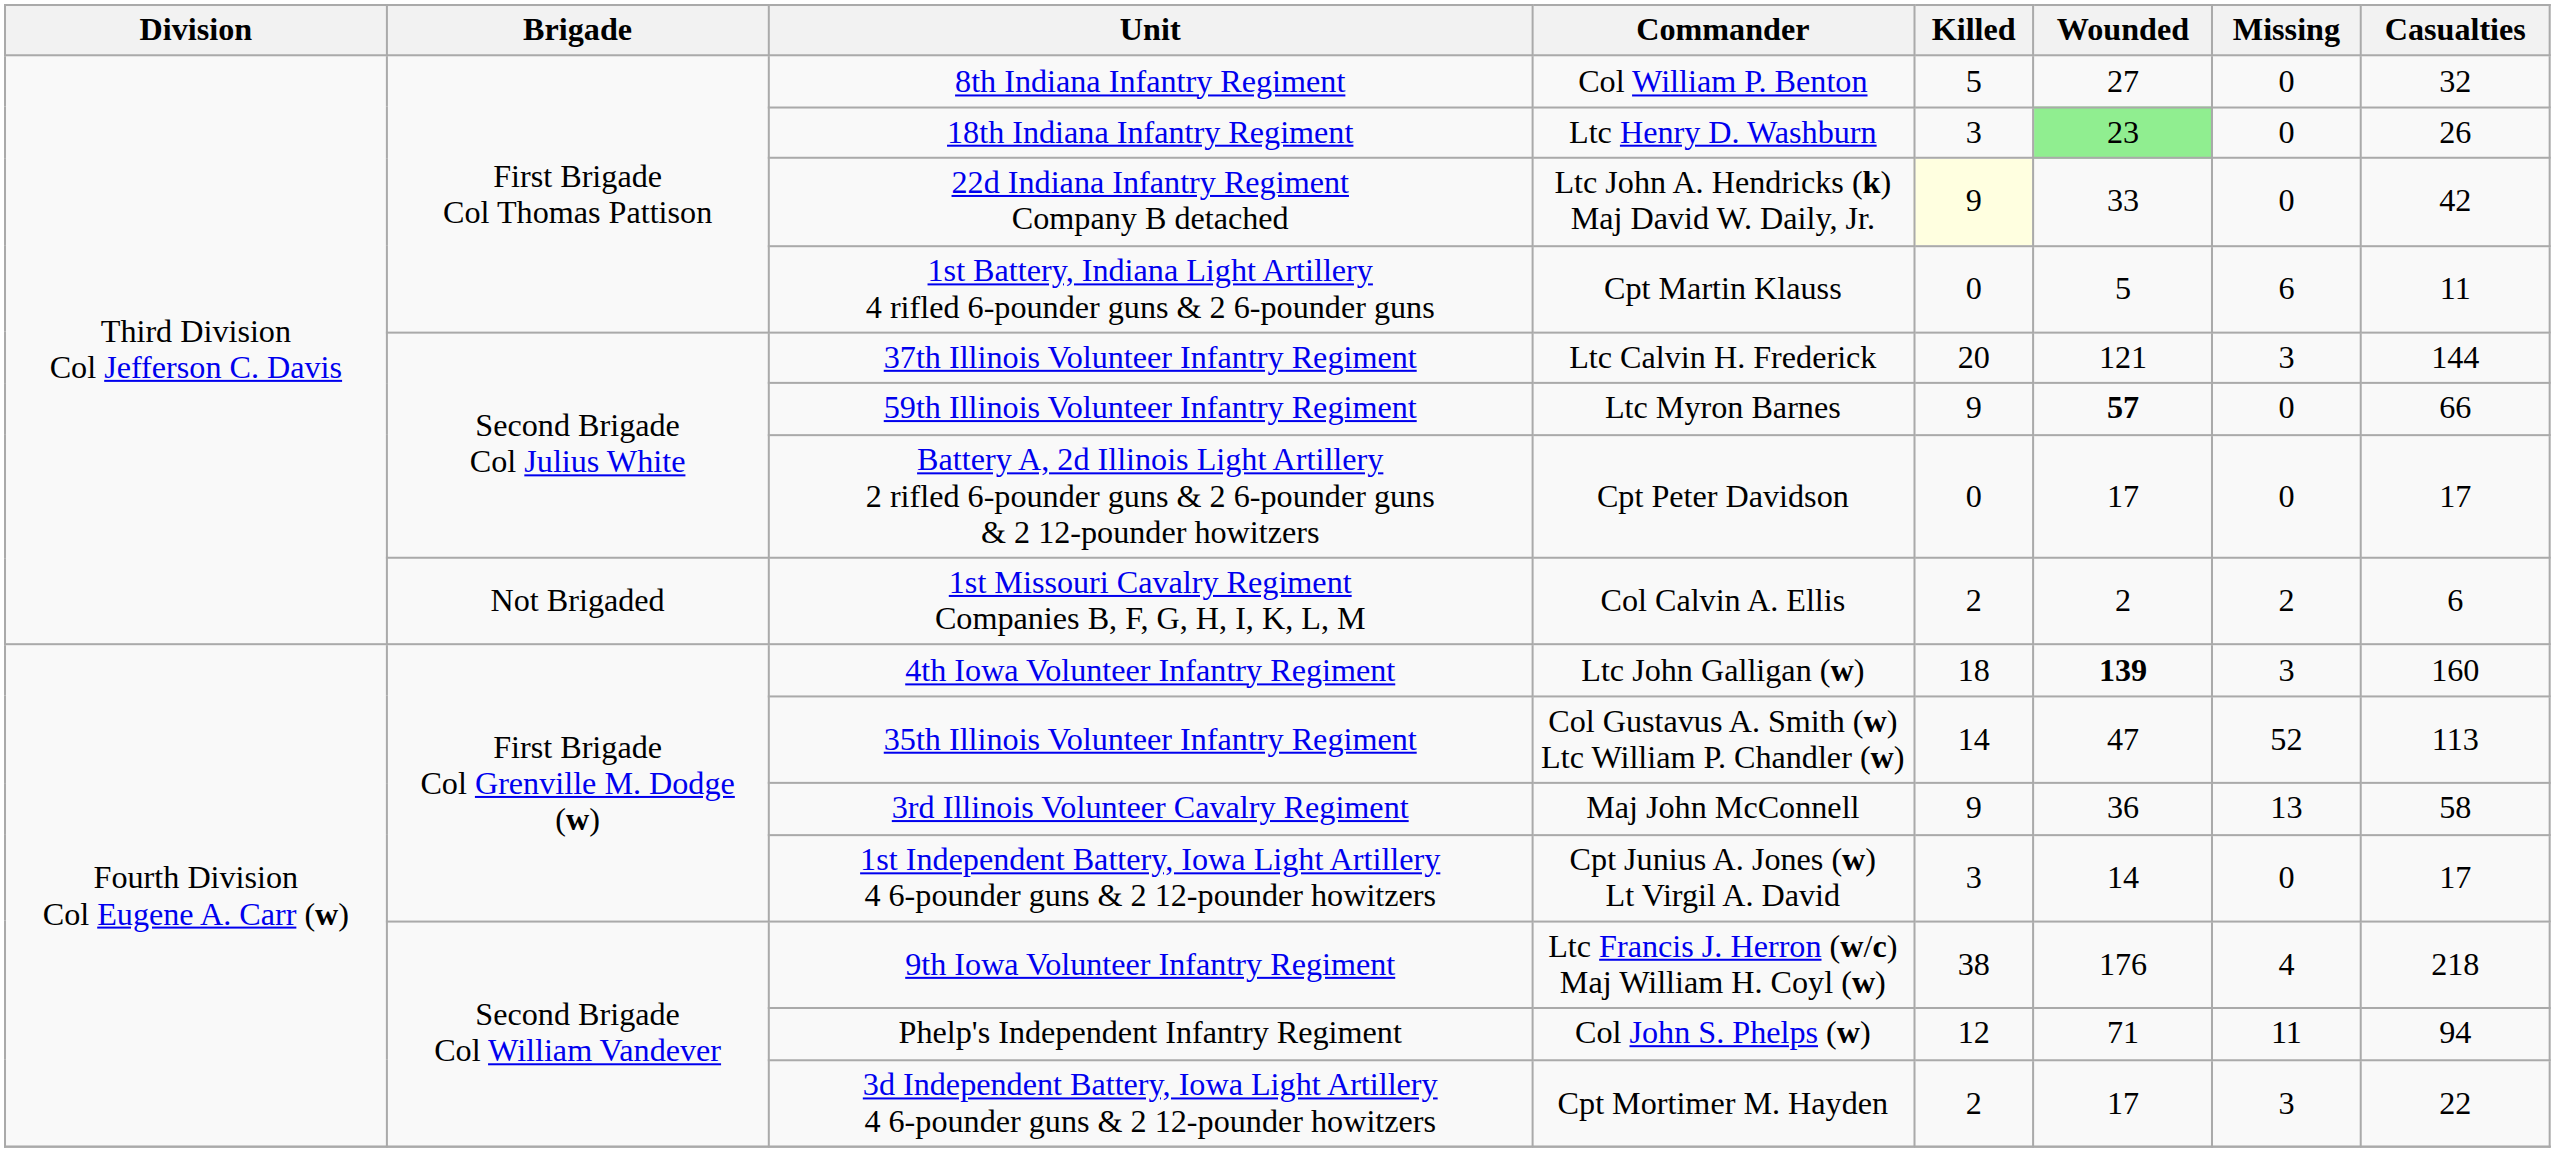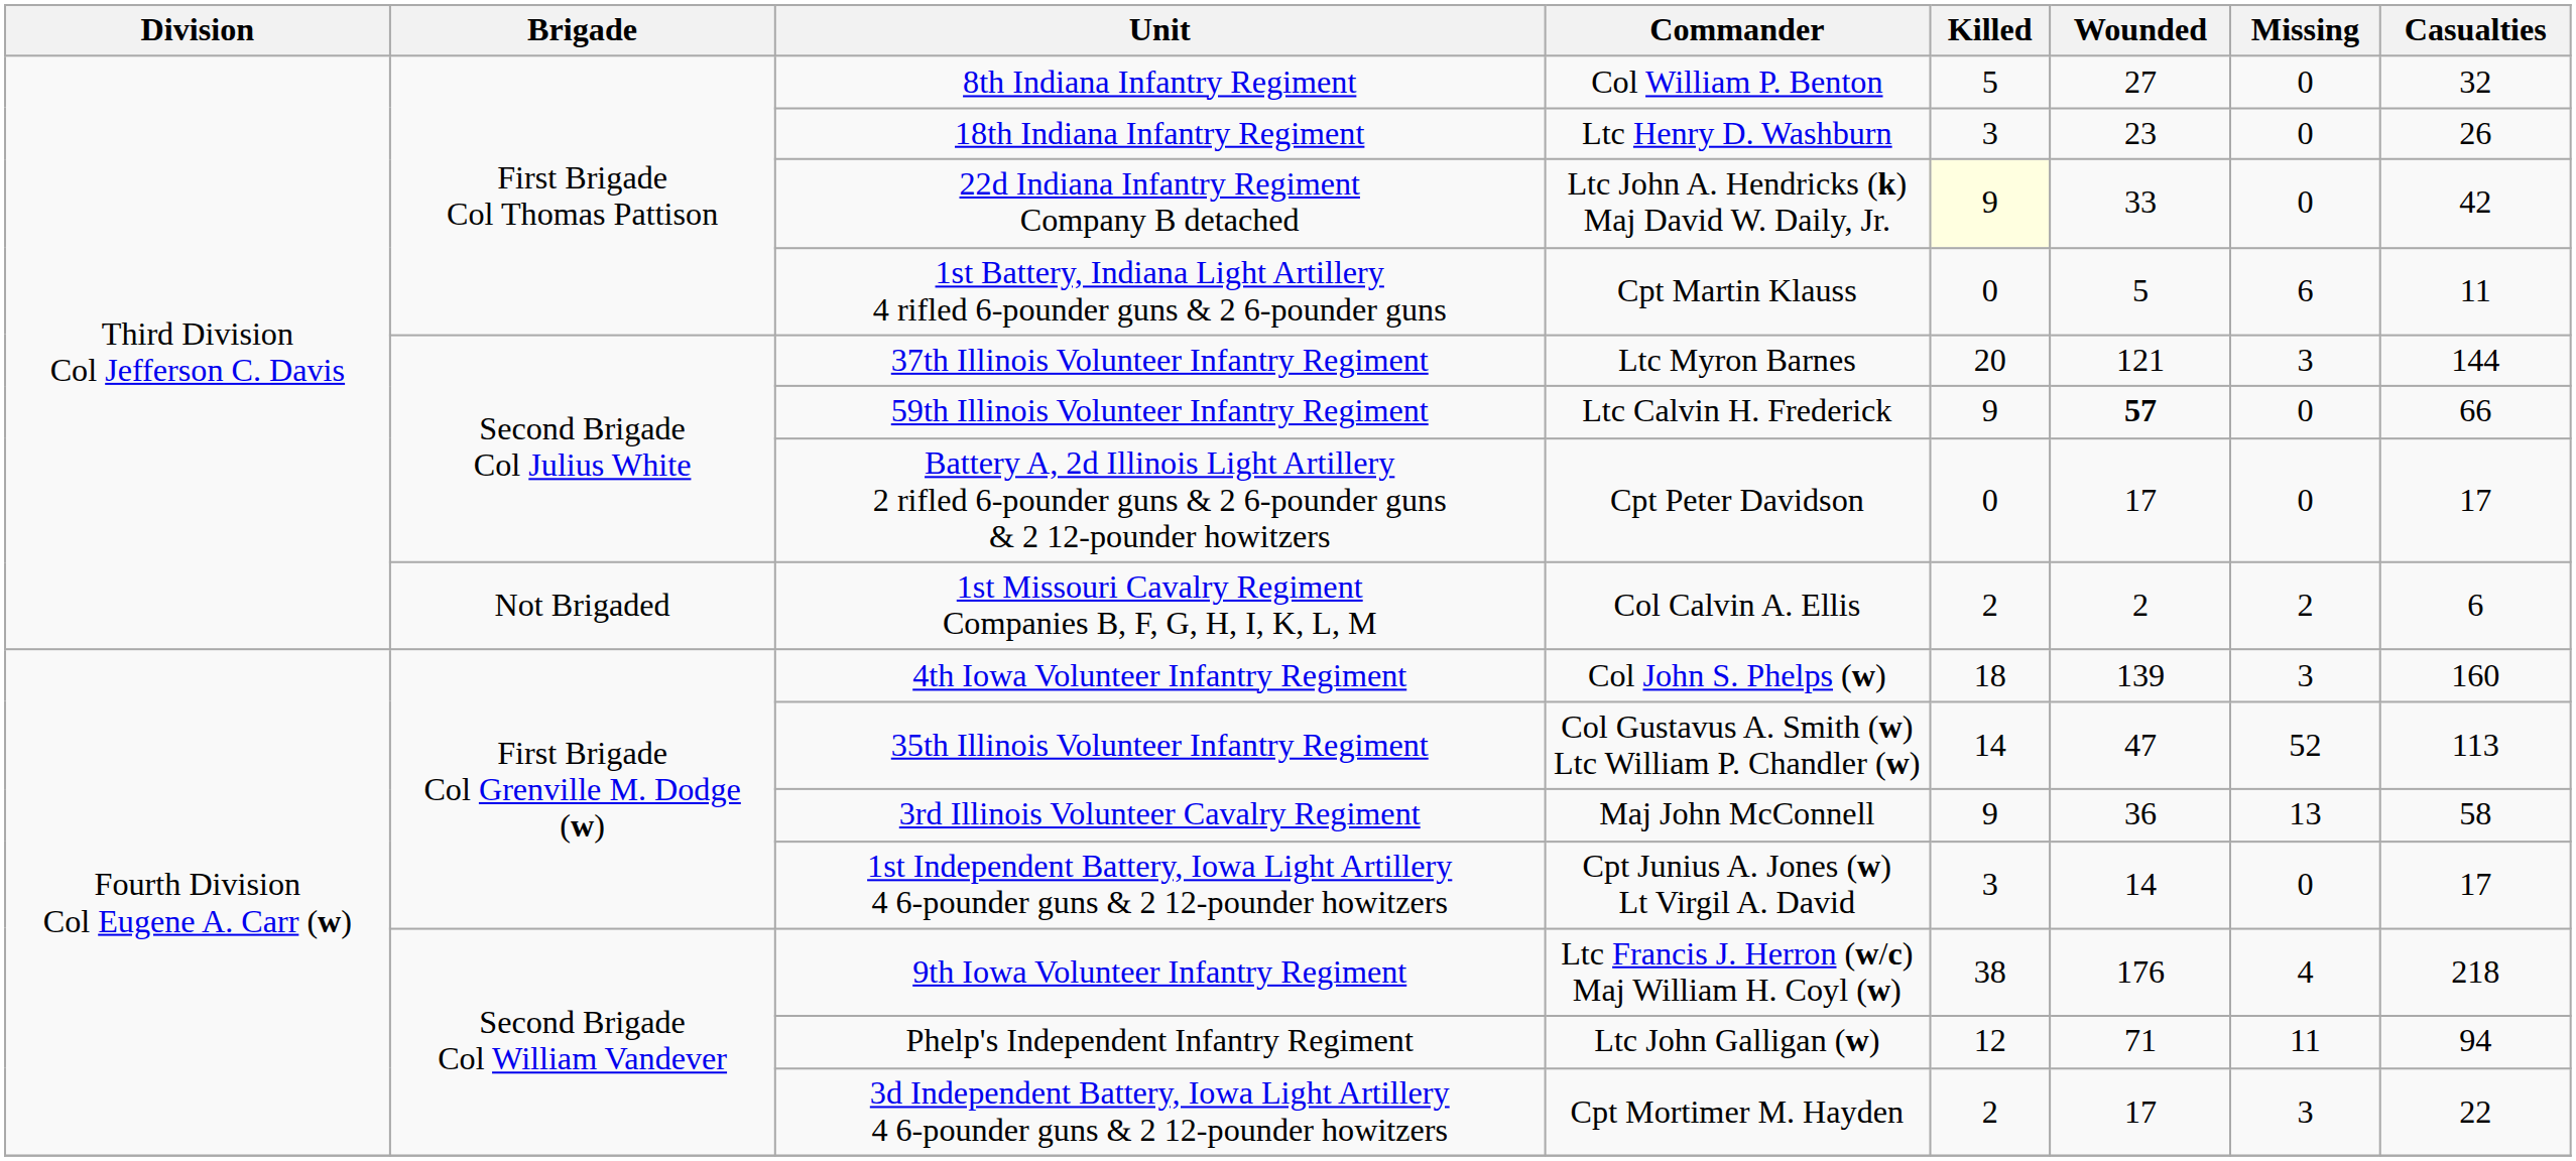 <table class="wikitable" style="text-align:center; width:80%;">
 <tr>
 <th width=15%>Division</th>
 <th width=15%>Brigade</th>
 <th width=30%>Unit</th>
 <th width=15%>Commander</th>
 <th>Killed</th>
 <th>Wounded</th>
 <th>Missing</th>
 <th>Casualties</th>
 </tr>
 <tr>
 <td rowspan=8>Third Division<br>Col <a href='#'>Jefferson C. Davis</a></td>
 <td rowspan=4>First Brigade<br>Col Thomas Pattison</td>
 <td><a href='#'>8th Indiana Infantry Regiment</a></td>
 <td>Col <a href='#'>William P. Benton</a></td>
 <td>5</td>
 <td>27</td>
 <td>0</td>
 <td>32</td>
 </tr>
 <tr>
 <td><a href='#'>18th Indiana Infantry Regiment</a></td>
 <td>Ltc <a href='#'>Henry D. Washburn</a></td>
 <td>3</td>
-<td style="background: lightgreen;">23</td>
+<td>23</td>
 <td>0</td>
 <td>26</td>
 </tr>
 <tr>
 <td><a href='#'>22d Indiana Infantry Regiment</a><br>Company B detached</td>
 <td>Ltc John A. Hendricks (<strong>k</strong>)<br>Maj David W. Daily, Jr.</td>
 <td style="background: lightyellow;">9</td>
 <td>33</td>
 <td>0</td>
 <td>42</td>
 </tr>
 <tr>
 <td><a href='#'>1st Battery, Indiana Light Artillery</a><br>4 rifled 6-pounder guns & 2 6-pounder guns</td>
 <td>Cpt Martin Klauss</td>
 <td>0</td>
 <td>5</td>
 <td>6</td>
 <td>11</td>
 </tr>
 <tr>
 <td rowspan=3>Second Brigade<br>Col <a href='#'>Julius White</a></td>
 <td><a href='#'>37th Illinois Volunteer Infantry Regiment</a></td>
-<td>Ltc Calvin H. Frederick</td>
+<td>Ltc Myron Barnes</td>
 <td>20</td>
 <td>121</td>
 <td>3</td>
 <td>144</td>
 </tr>
 <tr>
 <td><a href='#'>59th Illinois Volunteer Infantry Regiment</a></td>
-<td>Ltc Myron Barnes</td>
+<td>Ltc Calvin H. Frederick</td>
 <td>9</td>
 <td><strong>57</strong></td>
 <td>0</td>
 <td>66</td>
 </tr>
 <tr>
 <td><a href='#'>Battery A, 2d Illinois Light Artillery</a><br>2 rifled 6-pounder guns & 2 6-pounder guns<br>& 2 12-pounder howitzers</td>
 <td>Cpt Peter Davidson</td>
 <td>0</td>
 <td>17</td>
 <td>0</td>
 <td>17</td>
 </tr>
 <tr>
 <td rowspan=1>Not Brigaded</td>
 <td><a href='#'>1st Missouri Cavalry Regiment</a><br>Companies B, F, G, H, I, K, L, M</td>
 <td>Col Calvin A. Ellis</td>
 <td>2</td>
 <td>2</td>
 <td>2</td>
 <td>6</td>
 </tr>
 <tr>
 <td rowspan=7>Fourth Division<br>Col <a href='#'>Eugene A. Carr</a> (<strong>w</strong>)</td>
 <td rowspan=4>First Brigade<br>Col <a href='#'>Grenville M. Dodge</a> (<strong>w</strong>)</td>
 <td><a href='#'>4th Iowa Volunteer Infantry Regiment</a></td>
-<td>Ltc John Galligan (<strong>w</strong>)</td>
+<td>Col <a href='#'>John S. Phelps</a> (<strong>w</strong>)</td>
 <td>18</td>
-<td><strong>139</strong></td>
+<td>139</td>
 <td>3</td>
 <td>160</td>
 </tr>
 <tr>
 <td><a href='#'>35th Illinois Volunteer Infantry Regiment</a></td>
 <td>Col Gustavus A. Smith (<strong>w</strong>)<br> Ltc William P. Chandler (<strong>w</strong>)</td>
 <td>14</td>
 <td>47</td>
 <td>52</td>
 <td>113</td>
 </tr>
 <tr>
 <td><a href='#'>3rd Illinois Volunteer Cavalry Regiment</a></td>
 <td>Maj John McConnell</td>
 <td>9</td>
 <td>36</td>
 <td>13</td>
 <td>58</td>
 </tr>
 <tr>
 <td><a href='#'>1st Independent Battery, Iowa Light Artillery</a><br>4 6-pounder guns & 2 12-pounder howitzers</td>
 <td>Cpt Junius A. Jones (<strong>w</strong>)<br>Lt Virgil A. David</td>
 <td>3</td>
 <td>14</td>
 <td>0</td>
 <td>17</td>
 </tr>
 <tr>
 <td rowspan=3>Second Brigade<br>Col <a href='#'>William Vandever</a></td>
 <td><a href='#'>9th Iowa Volunteer Infantry Regiment</a></td>
 <td>Ltc <a href='#'>Francis J. Herron</a> (<strong>w</strong>/<strong>c</strong>)<br>Maj William H. Coyl (<strong>w</strong>)</td>
 <td>38</td>
 <td>176</td>
 <td>4</td>
 <td>218</td>
 </tr>
 <tr>
 <td>Phelp's Independent Infantry Regiment</td>
-<td>Col <a href='#'>John S. Phelps</a> (<strong>w</strong>)</td>
+<td>Ltc John Galligan (<strong>w</strong>)</td>
 <td>12</td>
 <td>71</td>
 <td>11</td>
 <td>94</td>
 </tr>
 <tr>
 <td><a href='#'>3d Independent Battery, Iowa Light Artillery</a><br>4 6-pounder guns & 2 12-pounder howitzers</td>
 <td>Cpt Mortimer M. Hayden</td>
 <td>2</td>
 <td>17</td>
 <td>3</td>
 <td>22</td>
 </tr>
 <tr>
 </tr>
 </table>
